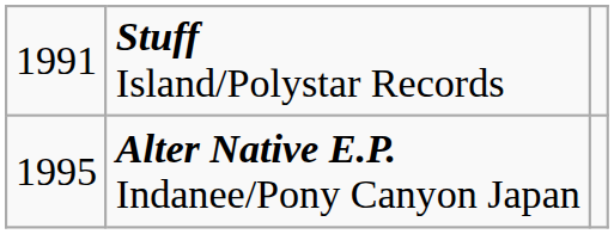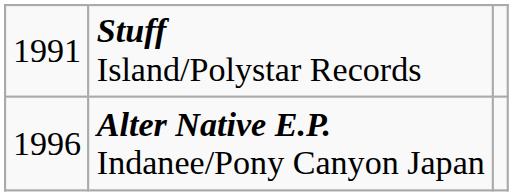 <table class="wikitable">
 <tr>
 <td>1991</td>
 <td><strong><em>Stuff</em></strong><br>Island/Polystar Records</td>
 <td></td>
 </tr>
 <tr>
-<td>1995</td>
+<td>1996</td>
 <td><strong><em>Alter Native E.P.</em></strong><br>Indanee/Pony Canyon Japan</td>
 <td></td>
 </tr>
 </table>
